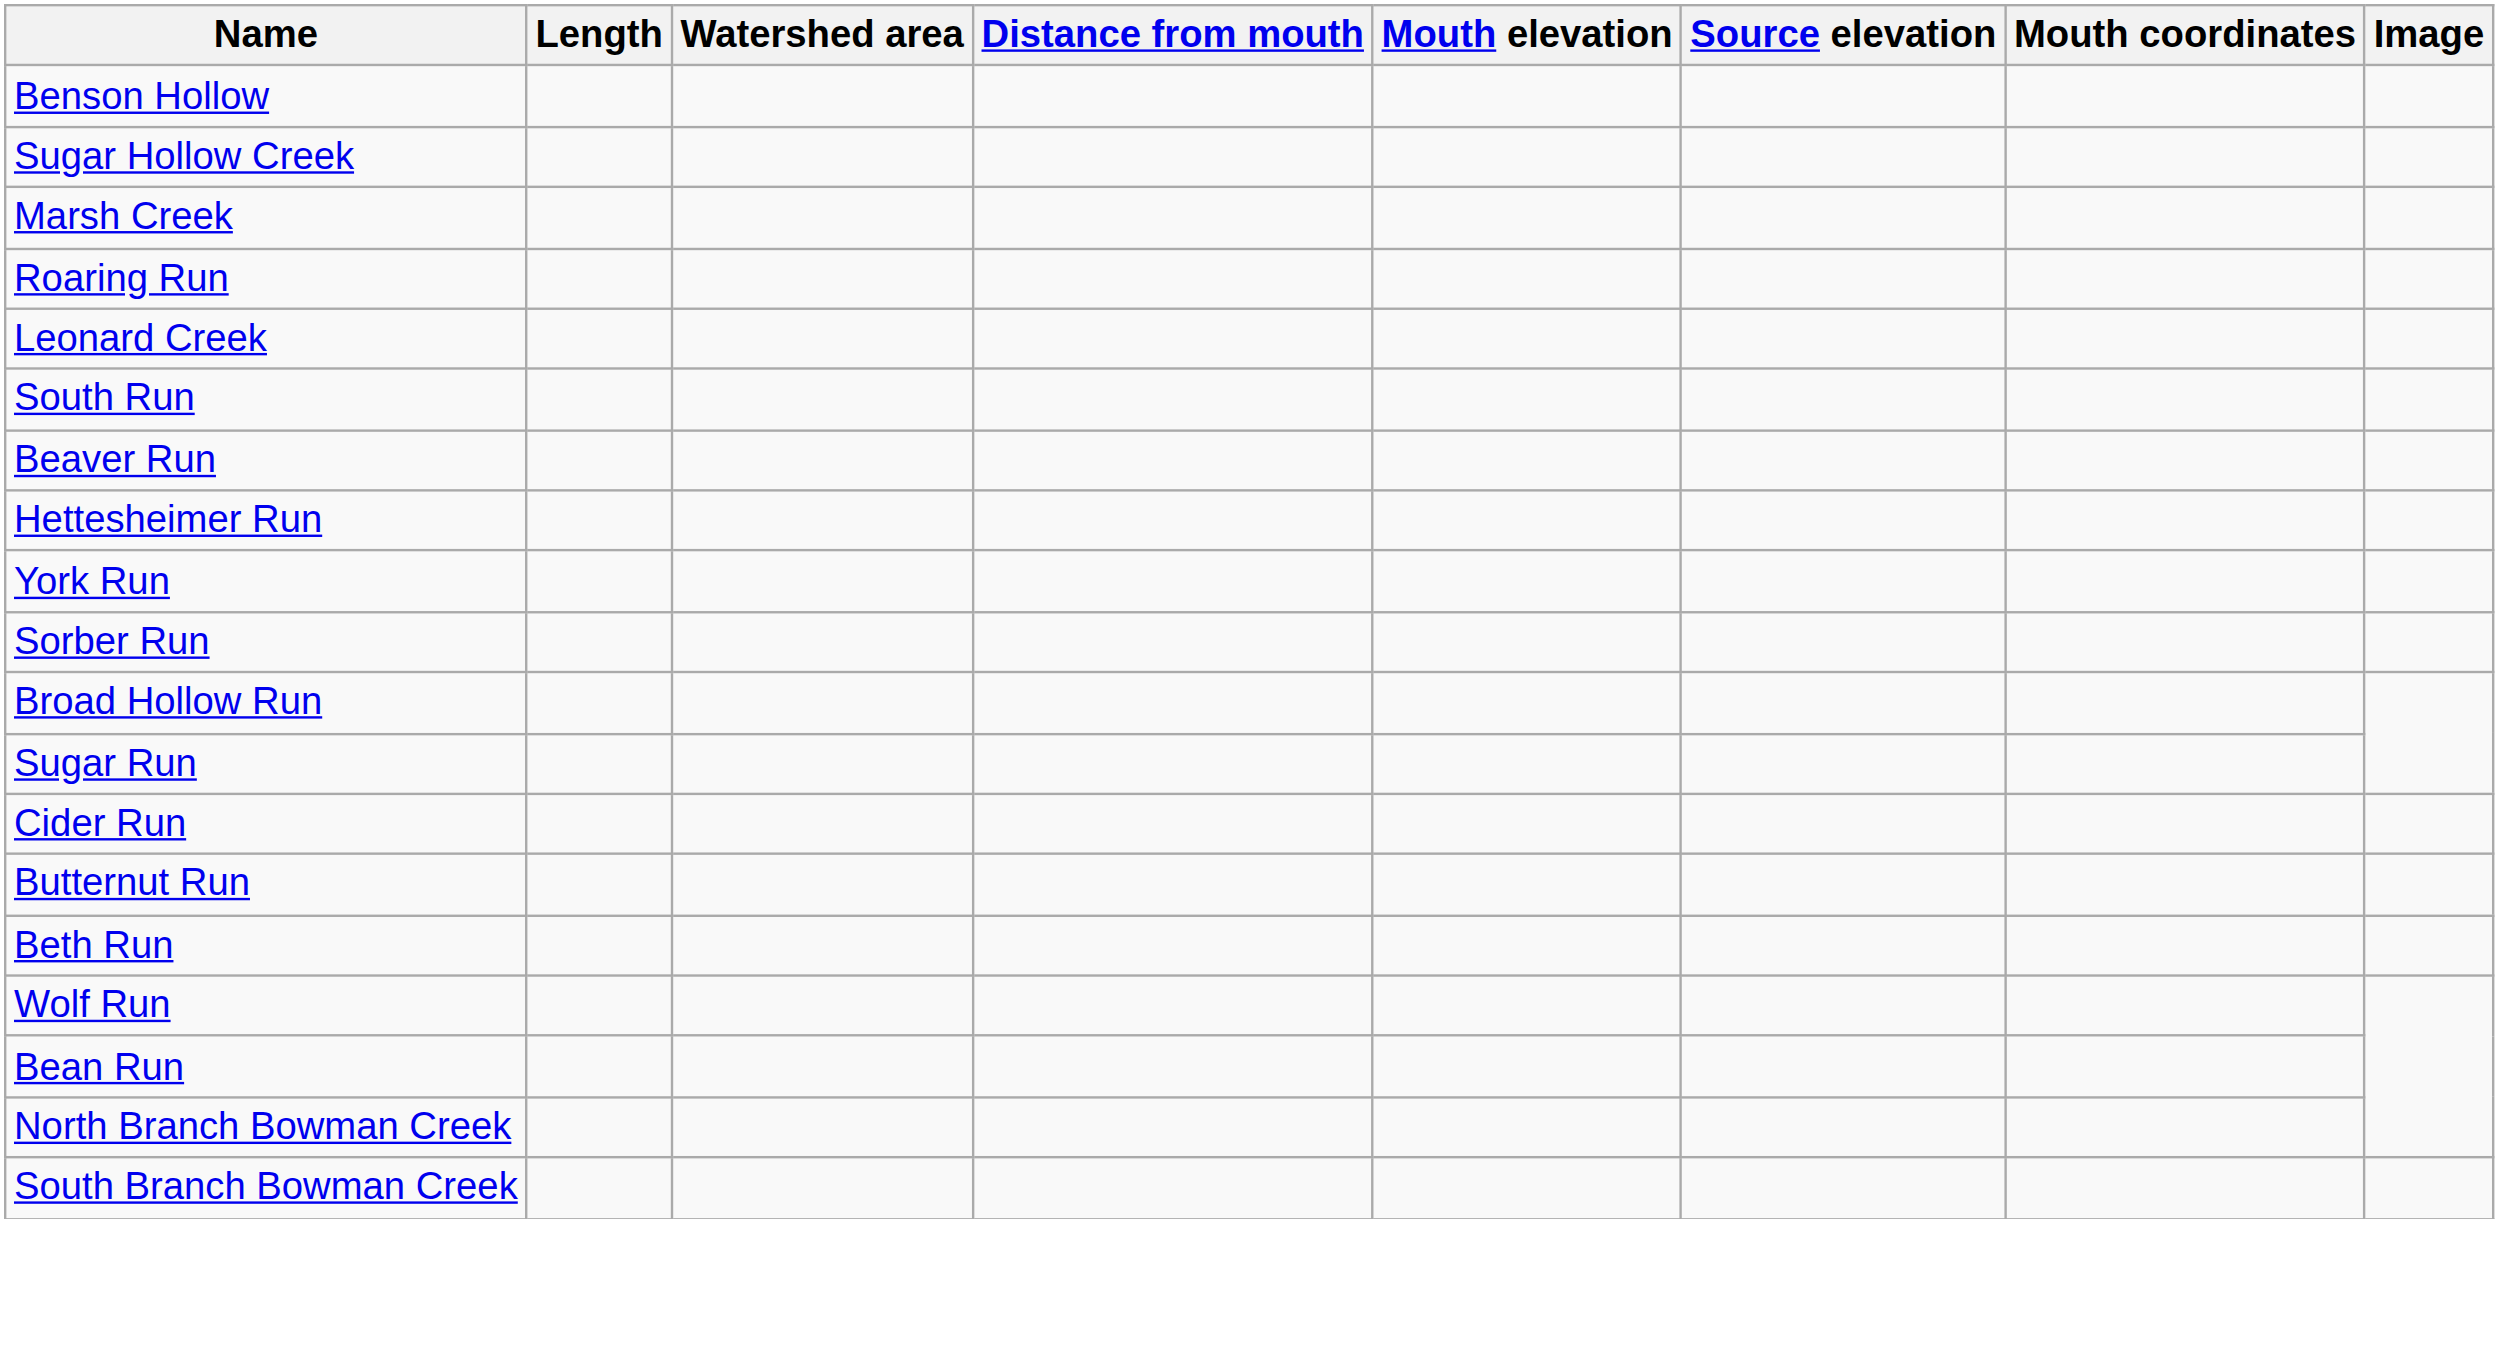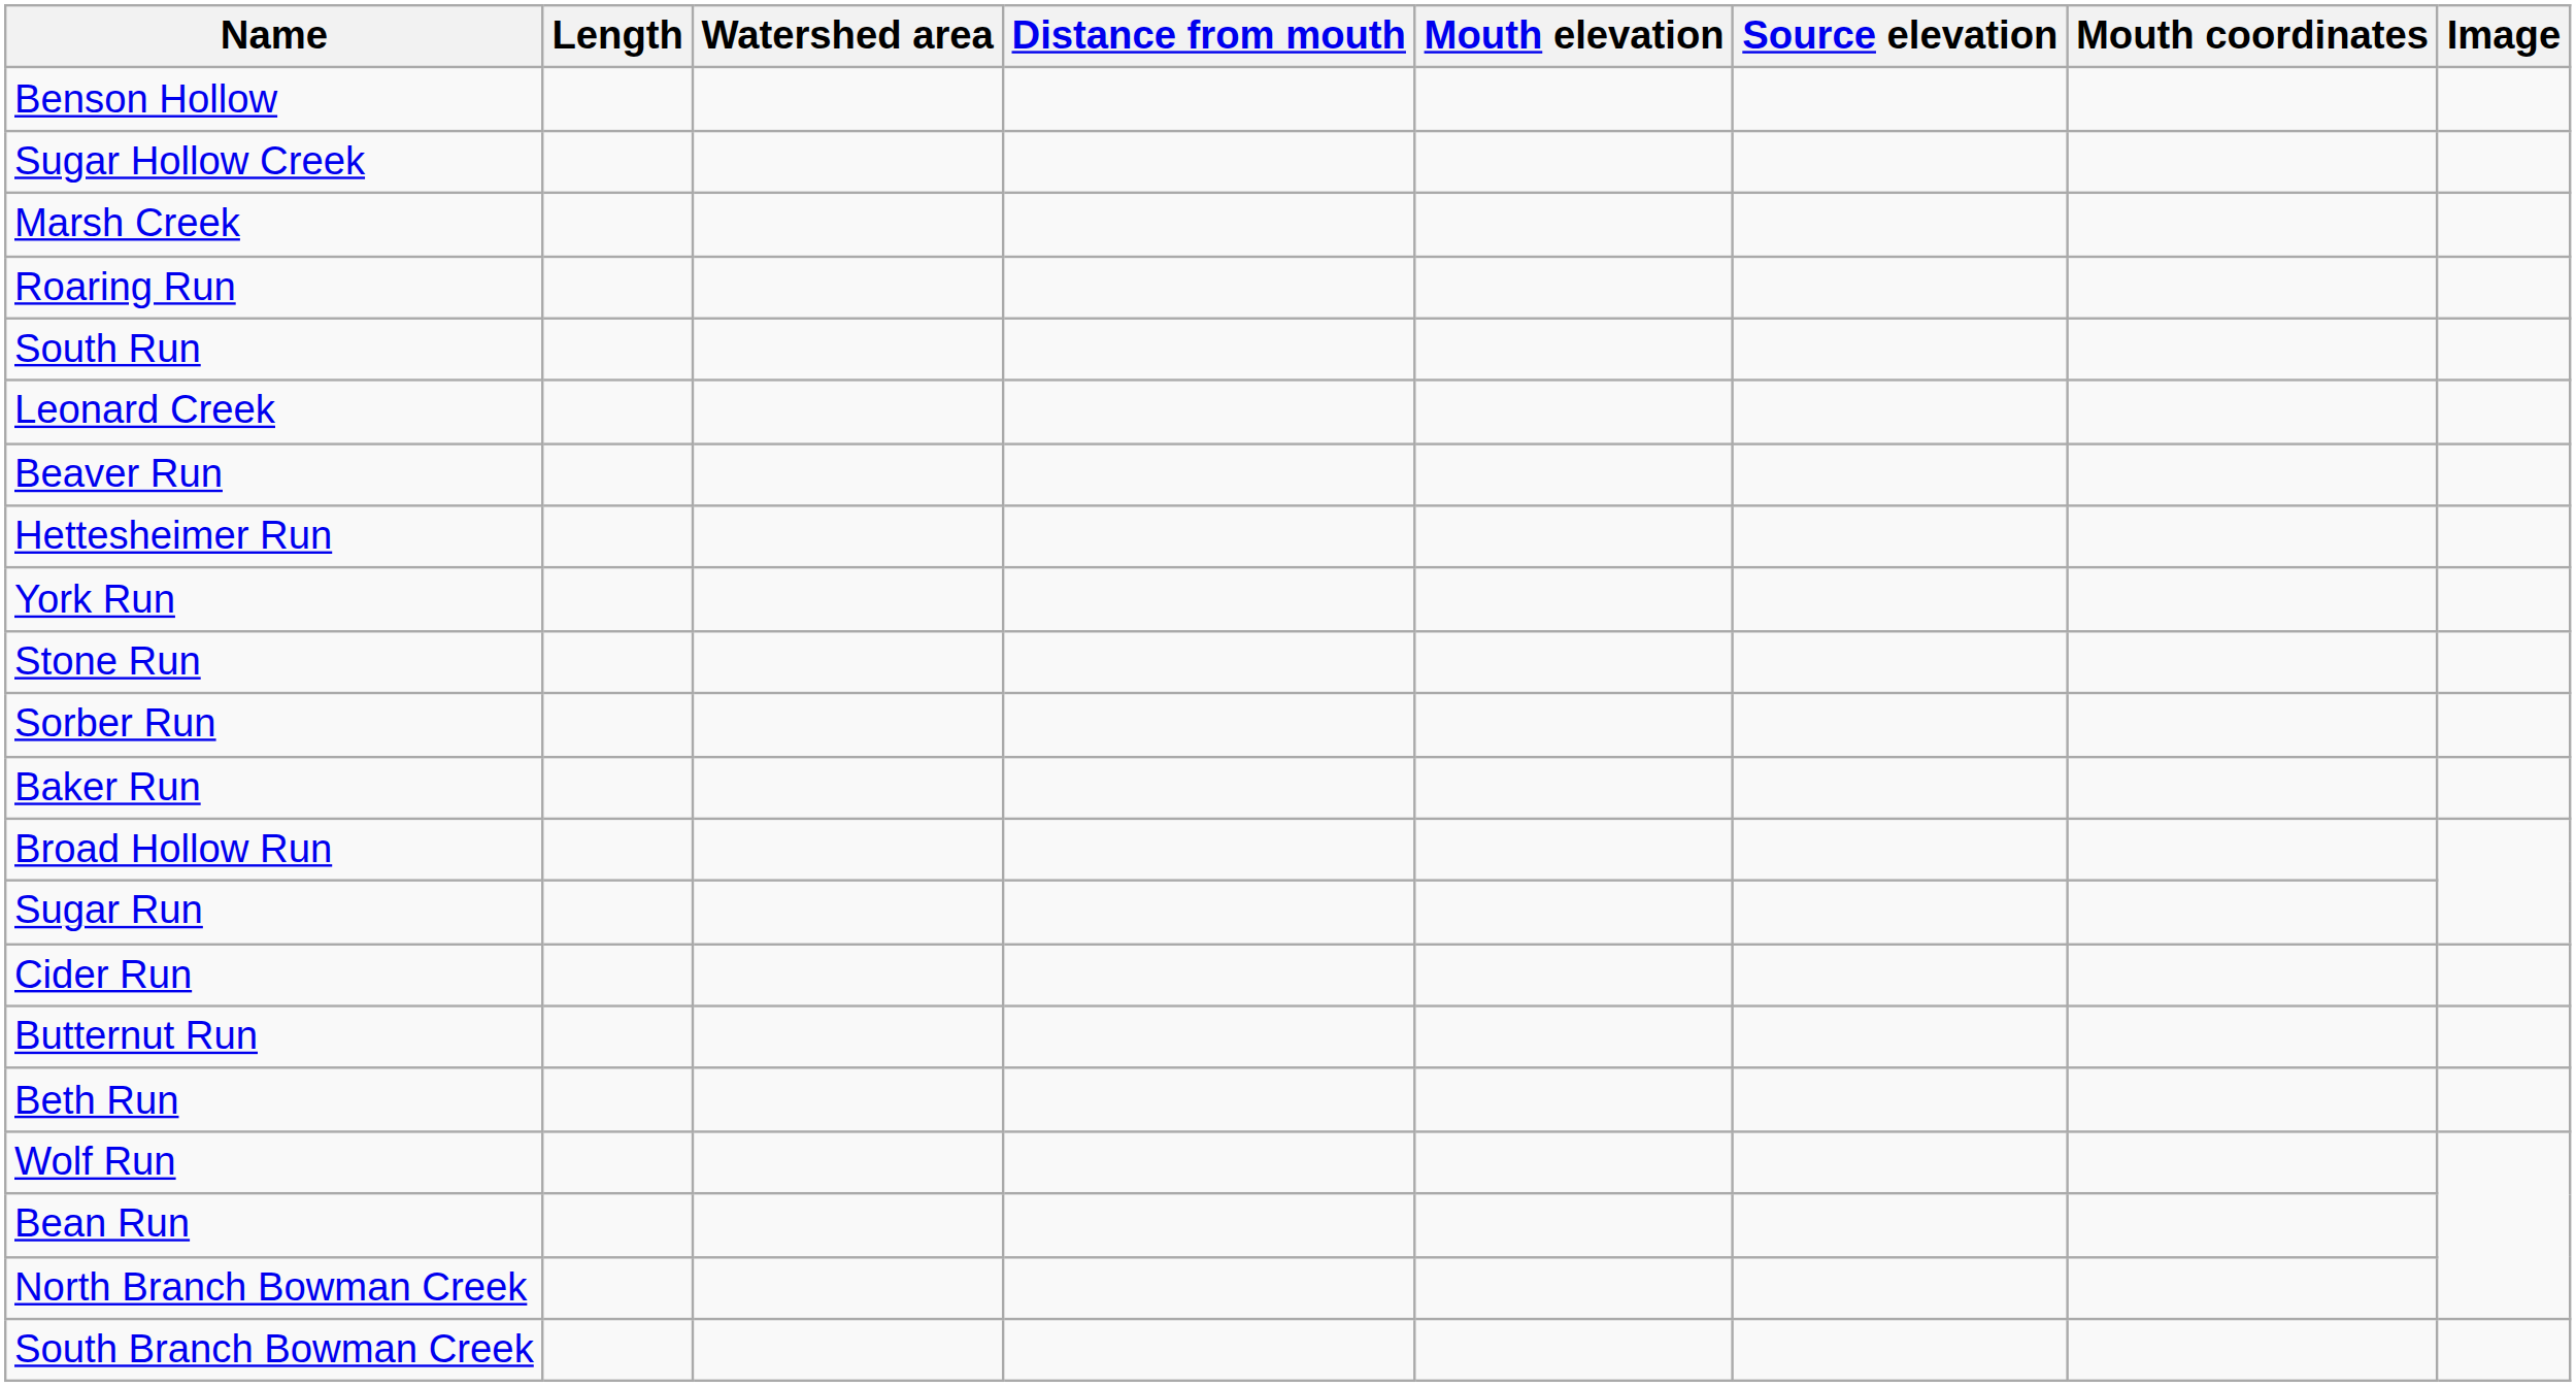 <table class="wikitable sortable">
 <tr>
 <th>Name</th>
 <th>Length</th>
 <th>Watershed area</th>
 <th><a href='#'>Distance from mouth</a></th>
 <th><a href='#'>Mouth</a> elevation</th>
 <th><a href='#'>Source</a> elevation</th>
 <th>Mouth coordinates</th>
 <th class="unsortable">Image</th>
 </tr>
 <tr>
 <td><a href='#'>Benson Hollow</a></td>
 <td></td>
 <td></td>
 <td></td>
 <td></td>
 <td></td>
 <td></td>
 <td></td>
 </tr>
 <tr>
 <td><a href='#'>Sugar Hollow Creek</a></td>
 <td></td>
 <td></td>
 <td></td>
 <td></td>
 <td></td>
 <td></td>
 <td></td>
 </tr>
 <tr>
 <td><a href='#'>Marsh Creek</a></td>
 <td></td>
 <td></td>
 <td></td>
 <td></td>
 <td></td>
 <td></td>
 <td></td>
 </tr>
 <tr>
 <td><a href='#'>Roaring Run</a></td>
 <td></td>
 <td></td>
 <td></td>
 <td></td>
 <td></td>
 <td></td>
 <td></td>
 </tr>
 <tr>
-<td><a href='#'>Leonard Creek</a></td>
+<td><a href='#'>South Run</a></td>
 <td></td>
 <td></td>
 <td></td>
 <td></td>
 <td></td>
 <td></td>
 <td></td>
 </tr>
 <tr>
-<td><a href='#'>South Run</a></td>
+<td><a href='#'>Leonard Creek</a></td>
 <td></td>
 <td></td>
 <td></td>
 <td></td>
 <td></td>
 <td></td>
 <td></td>
 </tr>
 <tr>
 <td><a href='#'>Beaver Run</a></td>
 <td></td>
 <td></td>
 <td></td>
 <td></td>
 <td></td>
 <td></td>
 <td></td>
 </tr>
 <tr>
 <td><a href='#'>Hettesheimer Run</a></td>
 <td></td>
 <td></td>
 <td></td>
 <td></td>
 <td></td>
 <td></td>
 <td></td>
 </tr>
 <tr>
 <td><a href='#'>York Run</a></td>
 <td></td>
 <td></td>
 <td></td>
 <td></td>
 <td></td>
 <td></td>
 <td></td>
 </tr>
 <tr>
+<td><a href='#'>Stone Run</a></td>
+<td></td>
+<td></td>
+<td></td>
+<td></td>
+<td></td>
+<td></td>
+<td></td>
+</tr>
+<tr>
 <td><a href='#'>Sorber Run</a></td>
+<td></td>
+<td></td>
+<td></td>
+<td></td>
+<td></td>
+<td></td>
+<td></td>
+</tr>
+<tr>
+<td><a href='#'>Baker Run</a></td>
 <td></td>
 <td></td>
 <td></td>
 <td></td>
 <td></td>
 <td></td>
 <td></td>
 </tr>
 <tr>
 <td><a href='#'>Broad Hollow Run</a></td>
 <td></td>
 <td></td>
 <td></td>
 <td></td>
 <td></td>
 <td></td>
 </tr>
 <tr>
 <td><a href='#'>Sugar Run</a></td>
 <td></td>
 <td></td>
 <td></td>
 <td></td>
 <td></td>
 <td></td>
 </tr>
 <tr>
 <td><a href='#'>Cider Run</a></td>
 <td></td>
 <td></td>
 <td></td>
 <td></td>
 <td></td>
 <td></td>
 <td></td>
 </tr>
 <tr>
 <td><a href='#'>Butternut Run</a></td>
 <td></td>
 <td></td>
 <td></td>
 <td></td>
 <td></td>
 <td></td>
 </tr>
 <tr>
 <td><a href='#'>Beth Run</a></td>
 <td></td>
 <td></td>
 <td></td>
 <td></td>
 <td></td>
 <td></td>
 <td></td>
 </tr>
 <tr>
 <td><a href='#'>Wolf Run</a></td>
 <td></td>
 <td></td>
 <td></td>
 <td></td>
 <td></td>
 <td></td>
 </tr>
 <tr>
 <td><a href='#'>Bean Run</a></td>
 <td></td>
 <td></td>
 <td></td>
 <td></td>
 <td></td>
 <td></td>
 </tr>
 <tr>
 <td><a href='#'>North Branch Bowman Creek</a></td>
 <td></td>
 <td></td>
 <td></td>
 <td></td>
 <td></td>
 <td></td>
 </tr>
 <tr>
 <td><a href='#'>South Branch Bowman Creek</a></td>
 <td></td>
 <td></td>
 <td></td>
 <td></td>
 <td></td>
 <td></td>
 <td></td>
 </tr>
 </table>
